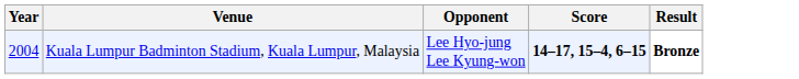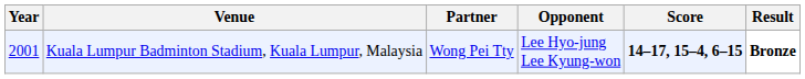 <table class="sortable wikitable" style="font-size: 90%;">
 <tr>
 <th>Year</th>
 <th>Venue</th>
+<th>Partner</th>
 <th>Opponent</th>
 <th>Score</th>
 <th>Result</th>
 </tr>
 <tr style="background:#ECF2FF">
-<td align="center"><a href='#'>2004</a></td>
+<td align="center"><a href='#'>2001</a></td>
 <td align="left"><a href='#'>Kuala Lumpur Badminton Stadium</a>, <a href='#'>Kuala Lumpur</a>, Malaysia</td>
+<td align="left"> <a href='#'>Wong Pei Tty</a></td>
 <td align="left"> <a href='#'>Lee Hyo-jung</a><br> <a href='#'>Lee Kyung-won</a></td>
 <td align="left"><strong>14–17, 15–4, 6–15</strong></td>
 <td style="text-align:left; background:white"> <strong>Bronze</strong></td>
 </tr>
 </table>
